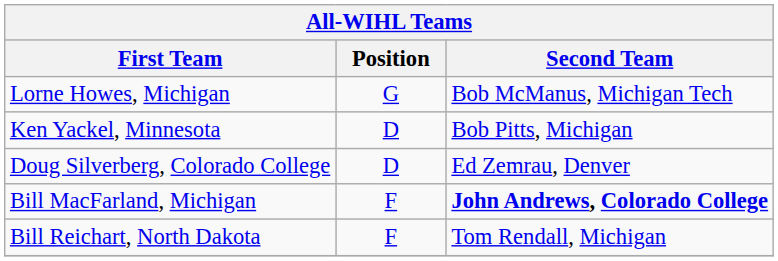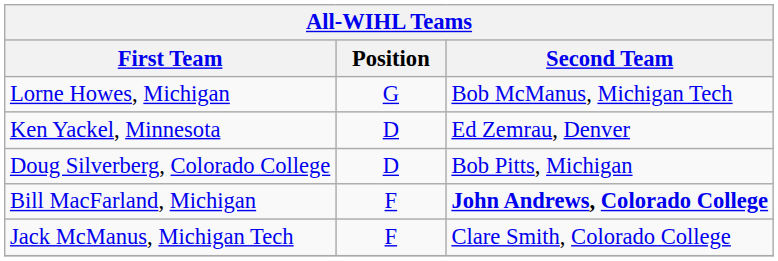 <table class="wikitable">
 <tr>
 <th colspan=3><a href='#'>All-WIHL Teams</a></th>
 </tr>
 <tr>
 <th><a href='#'>First Team</a></th>
 <th>  Position  </th>
 <th><a href='#'>Second Team</a></th>
 </tr>
 <tr>
 <td><a href='#'>Lorne Howes</a>, <a href='#'>Michigan</a></td>
 <td align=center><a href='#'>G</a></td>
 <td><a href='#'>Bob McManus</a>, <a href='#'>Michigan Tech</a></td>
 </tr>
 <tr>
 <td><a href='#'>Ken Yackel</a>, <a href='#'>Minnesota</a></td>
 <td align=center><a href='#'>D</a></td>
-<td><a href='#'>Bob Pitts</a>, <a href='#'>Michigan</a></td>
+<td><a href='#'>Ed Zemrau</a>, <a href='#'>Denver</a></td>
 </tr>
 <tr>
 <td><a href='#'>Doug Silverberg</a>, <a href='#'>Colorado College</a></td>
 <td align=center><a href='#'>D</a></td>
-<td><a href='#'>Ed Zemrau</a>, <a href='#'>Denver</a></td>
+<td><a href='#'>Bob Pitts</a>, <a href='#'>Michigan</a></td>
 </tr>
 <tr>
 <td><a href='#'>Bill MacFarland</a>, <a href='#'>Michigan</a></td>
 <td align=center><a href='#'>F</a></td>
 <td><strong><a href='#'>John Andrews</a>, <a href='#'>Colorado College</a></strong></td>
 </tr>
 <tr>
-<td><a href='#'>Bill Reichart</a>, <a href='#'>North Dakota</a></td>
+<td><a href='#'>Jack McManus</a>, <a href='#'>Michigan Tech</a></td>
 <td align=center><a href='#'>F</a></td>
-<td><a href='#'>Tom Rendall</a>, <a href='#'>Michigan</a></td>
+<td><a href='#'>Clare Smith</a>, <a href='#'>Colorado College</a></td>
 </tr>
 <tr>
 </tr>
 </table>
